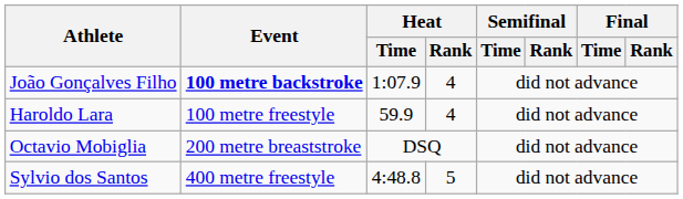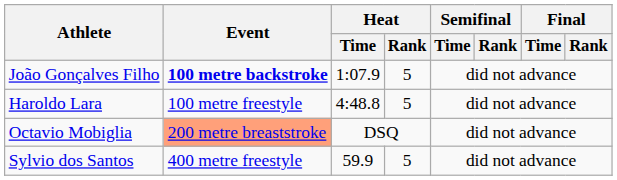 <table class=wikitable style="font-size:90%">
 <tr>
 <th rowspan="2">Athlete</th>
 <th rowspan="2">Event</th>
 <th colspan="2">Heat</th>
 <th colspan="2">Semifinal</th>
 <th colspan="2">Final</th>
 </tr>
 <tr style="font-size:95%">
 <th>Time</th>
 <th>Rank</th>
 <th>Time</th>
 <th>Rank</th>
 <th>Time</th>
 <th>Rank</th>
 </tr>
 <tr align=center>
 <td align=left rowspan=1><a href='#'>João Gonçalves Filho</a></td>
 <td align=left><strong><a href='#'>100 metre backstroke</a></strong></td>
 <td>1:07.9</td>
-<td>4</td>
+<td>5</td>
 <td colspan=4>did not advance</td>
 </tr>
 <tr align=center>
 <td align=left rowspan=1><a href='#'>Haroldo Lara</a></td>
 <td align=left><a href='#'>100 metre freestyle</a></td>
-<td>59.9</td>
-<td>4</td>
+<td>4:48.8</td>
+<td>5</td>
 <td colspan=4>did not advance</td>
 </tr>
 <tr align=center>
 <td align=left rowspan=1><a href='#'>Octavio Mobiglia</a></td>
-<td align=left><a href='#'>200 metre breaststroke</a></td>
+<td align=left style="background: lightsalmon;"><a href='#'>200 metre breaststroke</a></td>
 <td colspan=2>DSQ</td>
 <td colspan=4>did not advance</td>
 </tr>
 <tr align=center>
 <td align=left rowspan=1><a href='#'>Sylvio dos Santos</a></td>
 <td align=left><a href='#'>400 metre freestyle</a></td>
-<td>4:48.8</td>
+<td>59.9</td>
 <td>5</td>
 <td colspan=4>did not advance</td>
 </tr>
 </table>
